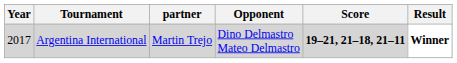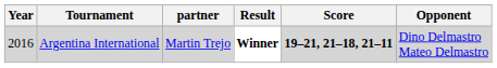 <table class="sortable wikitable" style="font-size: 90%;">
 <tr>
 <th>Year</th>
 <th>Tournament</th>
 <th>partner</th>
+<th>Result</th>
+<th>Score</th>
 <th>Opponent</th>
-<th>Score</th>
-<th>Result</th>
 </tr>
 <tr style="background:#D5D5D5">
-<td align="center">2017</td>
+<td align="center">2016</td>
 <td align="left"><a href='#'>Argentina International</a></td>
 <td align="left"> <a href='#'>Martin Trejo</a></td>
+<td style="text-align:left; background:white"> <strong>Winner</strong></td>
+<td align="left"><strong>19–21, 21–18, 21–11</strong></td>
 <td align="left"> <a href='#'>Dino Delmastro</a> <br>  <a href='#'>Mateo Delmastro</a></td>
-<td align="left"><strong>19–21, 21–18, 21–11</strong></td>
-<td style="text-align:left; background:white"> <strong>Winner</strong></td>
 </tr>
 </table>
